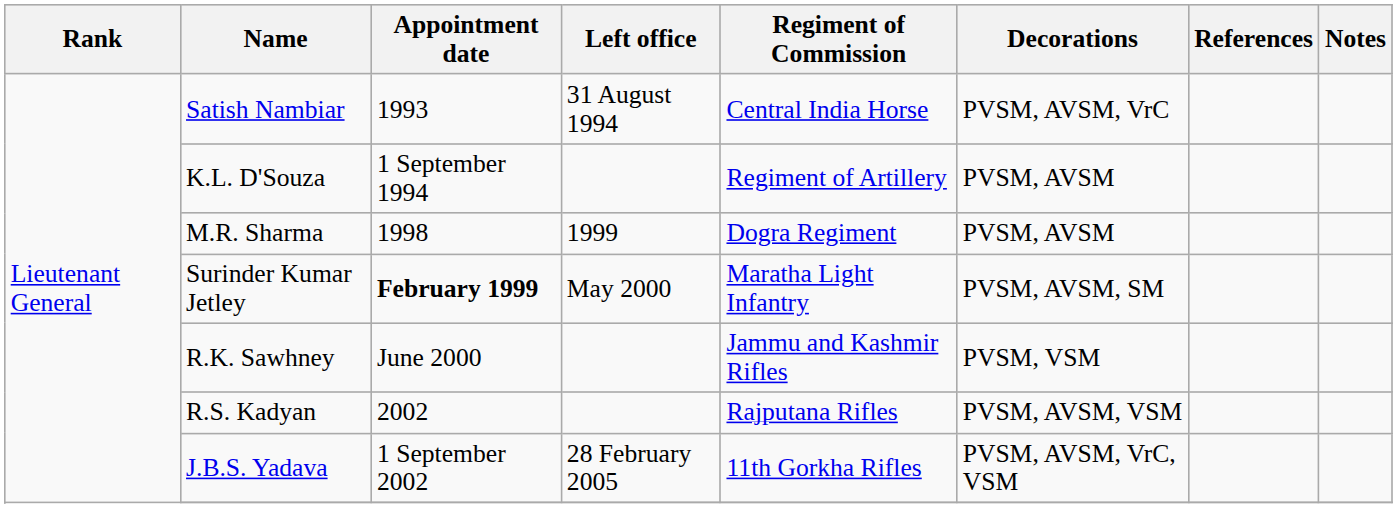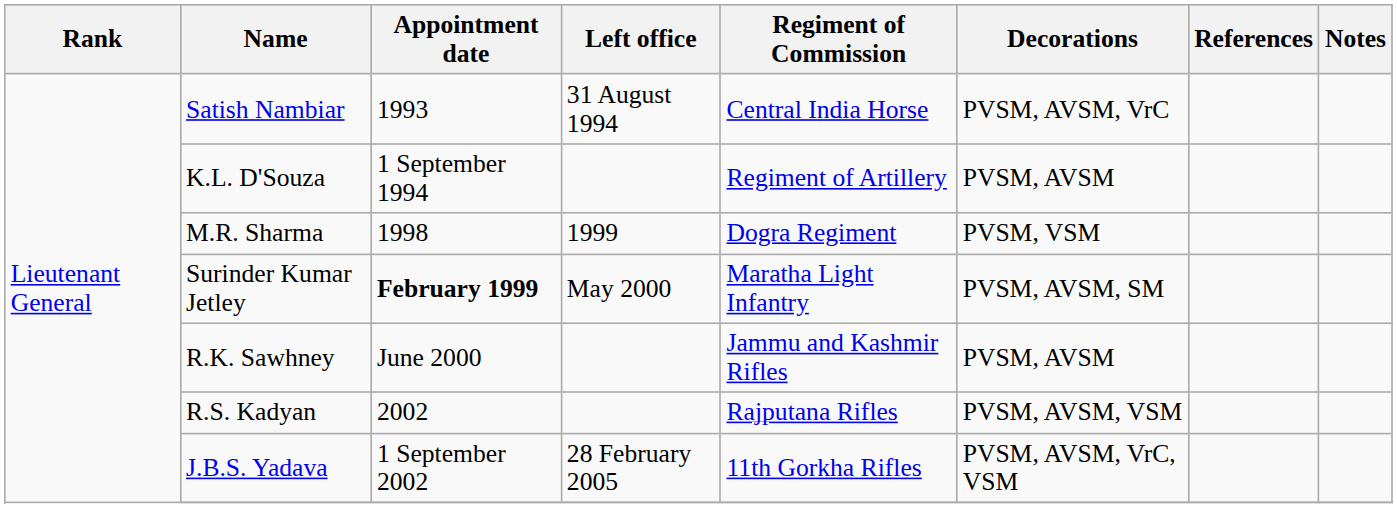 <table class="wikitable sortable">
 <tr>
 <th>Rank</th>
 <th>Name</th>
 <th>Appointment date</th>
 <th>Left office</th>
 <th>Regiment of Commission</th>
 <th>Decorations</th>
 <th>References</th>
 <th>Notes</th>
 </tr>
 <tr>
 <td rowspan="41"><a href='#'>Lieutenant General</a></td>
 <td><a href='#'>Satish Nambiar</a></td>
 <td>1993</td>
 <td>31 August 1994</td>
 <td><a href='#'>Central India Horse</a></td>
 <td>PVSM, AVSM, VrC</td>
 <td></td>
 <td></td>
 </tr>
 <tr>
 <td>K.L. D'Souza</td>
 <td>1 September 1994</td>
 <td></td>
 <td><a href='#'>Regiment of Artillery</a></td>
 <td>PVSM, AVSM</td>
 <td></td>
 <td></td>
 </tr>
 <tr>
 <td>M.R. Sharma</td>
 <td>1998</td>
 <td>1999</td>
 <td><a href='#'>Dogra Regiment</a></td>
-<td>PVSM, AVSM</td>
+<td>PVSM, VSM</td>
 <td></td>
 <td></td>
 </tr>
 <tr>
 <td>Surinder Kumar Jetley</td>
 <td><strong>February 1999</strong></td>
 <td>May 2000</td>
 <td><a href='#'>Maratha Light Infantry</a></td>
 <td>PVSM, AVSM, SM</td>
 <td></td>
 <td></td>
 </tr>
 <tr>
 <td>R.K. Sawhney</td>
 <td>June 2000</td>
 <td></td>
 <td><a href='#'>Jammu and Kashmir Rifles</a></td>
-<td>PVSM, VSM</td>
+<td>PVSM, AVSM</td>
 <td></td>
 <td></td>
 </tr>
 <tr>
 <td>R.S. Kadyan</td>
 <td>2002</td>
 <td></td>
 <td><a href='#'>Rajputana Rifles</a></td>
 <td>PVSM, AVSM, VSM</td>
 <td></td>
 <td></td>
 </tr>
 <tr>
 <td><a href='#'>J.B.S. Yadava</a></td>
 <td>1 September 2002</td>
 <td>28 February 2005</td>
 <td><a href='#'>11th Gorkha Rifles</a></td>
 <td>PVSM, AVSM, VrC, VSM</td>
 <td></td>
 <td></td>
 </tr>
 <tr>
 </tr>
 </table>
